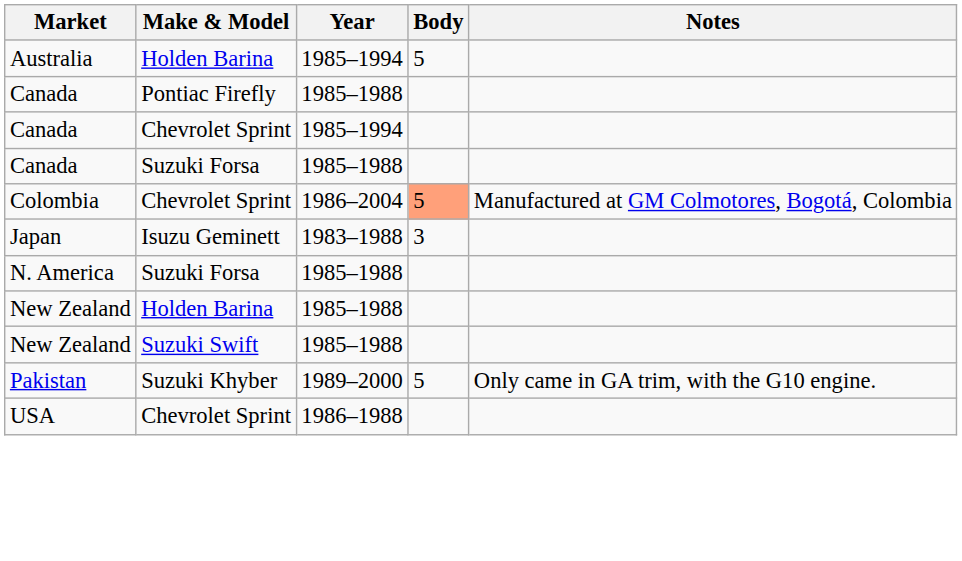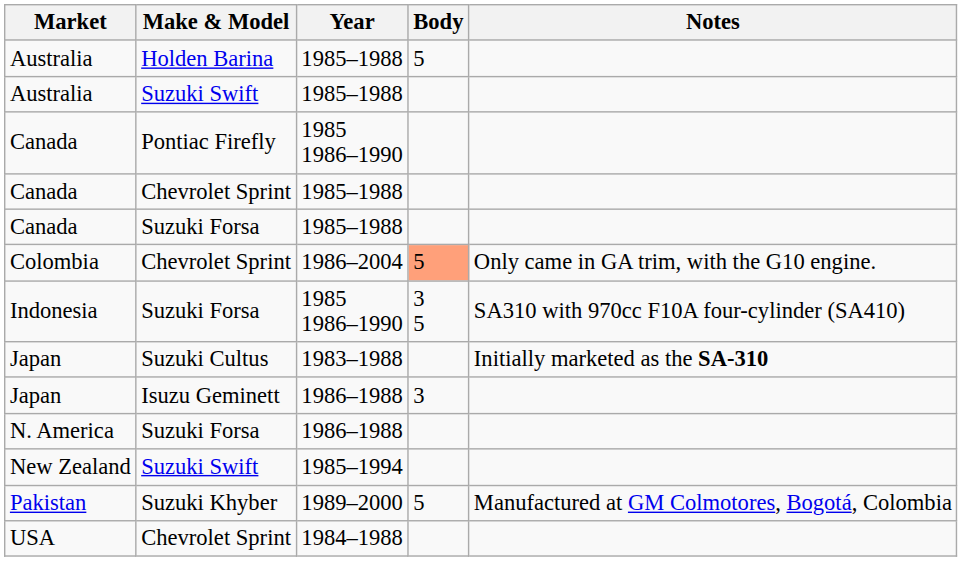 <table class="wikitable">
 <tr>
 <th>Market</th>
 <th>Make & Model</th>
 <th>Year</th>
 <th>Body</th>
 <th>Notes</th>
 </tr>
 <tr>
 <td>Australia</td>
 <td><a href='#'>Holden Barina</a></td>
-<td>1985–1994</td>
+<td>1985–1988</td>
 <td>5</td>
 <td></td>
 </tr>
 <tr>
-<td>Canada</td>
-<td>Pontiac Firefly</td>
+<td>Australia</td>
+<td><a href='#'>Suzuki Swift</a></td>
 <td>1985–1988</td>
 <td></td>
 <td></td>
 </tr>
 <tr>
 <td>Canada</td>
+<td>Pontiac Firefly</td>
+<td>1985<br>1986–1990</td>
+<td></td>
+<td></td>
+</tr>
+<tr>
+<td>Canada</td>
 <td>Chevrolet Sprint</td>
-<td>1985–1994</td>
+<td>1985–1988</td>
 <td></td>
 <td></td>
 </tr>
 <tr>
 <td>Canada</td>
 <td>Suzuki Forsa</td>
 <td>1985–1988</td>
 <td></td>
 <td></td>
 </tr>
 <tr>
 <td>Colombia</td>
 <td>Chevrolet Sprint</td>
 <td>1986–2004</td>
 <td style="background: lightsalmon;">5</td>
-<td>Manufactured at <a href='#'>GM Colmotores</a>, <a href='#'>Bogotá</a>, Colombia</td>
+<td>Only came in GA trim, with the G10 engine.</td>
+</tr>
+<tr>
+<td>Indonesia</td>
+<td>Suzuki Forsa</td>
+<td>1985<br>1986–1990</td>
+<td>3<br>5</td>
+<td>SA310 with 970cc F10A four-cylinder (SA410)</td>
+</tr>
+<tr>
+<td>Japan</td>
+<td>Suzuki Cultus</td>
+<td>1983–1988</td>
+<td></td>
+<td>Initially marketed as the <strong>SA-310</strong></td>
 </tr>
 <tr>
 <td>Japan</td>
 <td>Isuzu Geminett</td>
-<td>1983–1988</td>
+<td>1986–1988</td>
 <td>3</td>
 <td></td>
 </tr>
 <tr>
 <td>N. America</td>
 <td>Suzuki Forsa</td>
-<td>1985–1988</td>
-<td></td>
-<td></td>
-</tr>
-<tr>
-<td>New Zealand</td>
-<td><a href='#'>Holden Barina</a></td>
-<td>1985–1988</td>
+<td>1986–1988</td>
 <td></td>
 <td></td>
 </tr>
 <tr>
 <td>New Zealand</td>
 <td><a href='#'>Suzuki Swift</a></td>
-<td>1985–1988</td>
+<td>1985–1994</td>
 <td></td>
 <td></td>
 </tr>
 <tr>
 <td><a href='#'>Pakistan</a></td>
 <td>Suzuki Khyber</td>
 <td>1989–2000</td>
 <td>5</td>
-<td>Only came in GA trim, with the G10 engine.</td>
+<td>Manufactured at <a href='#'>GM Colmotores</a>, <a href='#'>Bogotá</a>, Colombia</td>
 </tr>
 <tr>
 <td>USA</td>
 <td>Chevrolet Sprint</td>
-<td>1986–1988</td>
+<td>1984–1988</td>
 <td></td>
 <td></td>
 </tr>
 </table>
